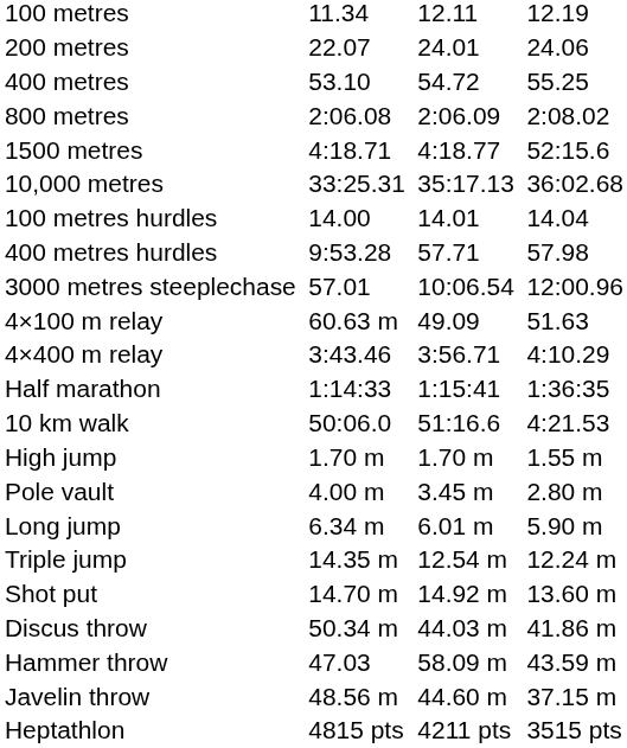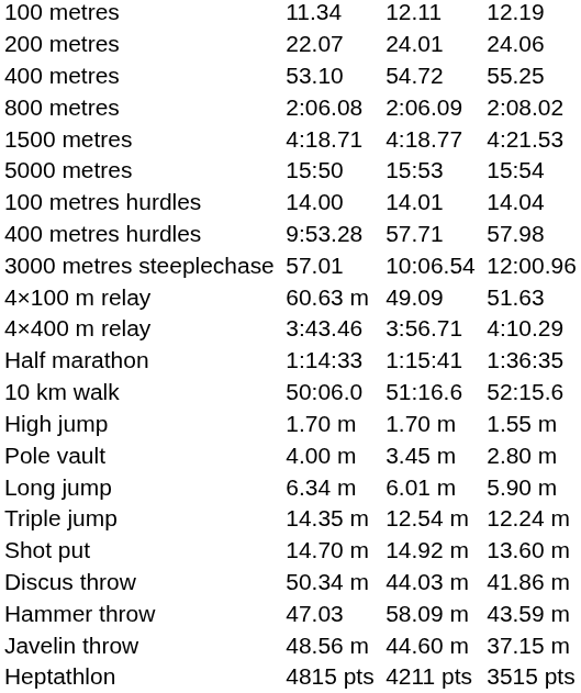 <table>
 <tr>
 <td>100 metres</td>
 <td></td>
 <td>11.34</td>
 <td></td>
 <td>12.11</td>
 <td></td>
 <td>12.19</td>
 </tr>
 <tr>
 <td>200 metres</td>
 <td></td>
 <td>22.07</td>
 <td></td>
 <td>24.01</td>
 <td></td>
 <td>24.06</td>
 </tr>
 <tr>
 <td>400 metres</td>
 <td></td>
 <td>53.10</td>
 <td></td>
 <td>54.72</td>
 <td></td>
 <td>55.25</td>
 </tr>
 <tr>
 <td>800 metres</td>
 <td></td>
 <td>2:06.08</td>
 <td></td>
 <td>2:06.09</td>
 <td></td>
 <td>2:08.02</td>
 </tr>
 <tr>
 <td>1500 metres</td>
 <td></td>
 <td>4:18.71</td>
 <td></td>
 <td>4:18.77</td>
 <td></td>
-<td>52:15.6</td>
+<td>4:21.53</td>
 </tr>
 <tr>
-<td>10,000 metres</td>
+<td>5000 metres</td>
 <td></td>
-<td>33:25.31</td>
+<td>15:50</td>
 <td></td>
-<td>35:17.13</td>
+<td>15:53</td>
 <td></td>
-<td>36:02.68</td>
+<td>15:54</td>
 </tr>
 <tr>
 <td>100 metres hurdles</td>
 <td></td>
 <td>14.00</td>
 <td></td>
 <td>14.01</td>
 <td></td>
 <td>14.04</td>
 </tr>
 <tr>
 <td>400 metres hurdles</td>
 <td></td>
 <td>9:53.28</td>
 <td></td>
 <td>57.71</td>
 <td></td>
 <td>57.98</td>
 </tr>
 <tr>
 <td>3000 metres steeplechase</td>
 <td></td>
 <td>57.01</td>
 <td></td>
 <td>10:06.54</td>
 <td></td>
 <td>12:00.96</td>
 </tr>
 <tr>
 <td>4×100 m relay</td>
 <td></td>
 <td>60.63 m</td>
 <td></td>
 <td>49.09</td>
 <td></td>
 <td>51.63</td>
 </tr>
 <tr>
 <td>4×400 m relay</td>
 <td></td>
 <td>3:43.46</td>
 <td></td>
 <td>3:56.71</td>
 <td></td>
 <td>4:10.29</td>
 </tr>
 <tr>
 <td>Half marathon</td>
 <td></td>
 <td>1:14:33</td>
 <td></td>
 <td>1:15:41</td>
 <td></td>
 <td>1:36:35</td>
 </tr>
 <tr>
 <td>10 km walk</td>
 <td></td>
 <td>50:06.0</td>
 <td></td>
 <td>51:16.6</td>
 <td></td>
-<td>4:21.53</td>
+<td>52:15.6</td>
 </tr>
 <tr>
 <td>High jump</td>
 <td></td>
 <td>1.70 m</td>
 <td></td>
 <td>1.70 m</td>
 <td></td>
 <td>1.55 m</td>
 </tr>
 <tr>
 <td>Pole vault</td>
 <td></td>
 <td>4.00 m</td>
 <td></td>
 <td>3.45 m</td>
 <td></td>
 <td>2.80 m</td>
 </tr>
 <tr>
 <td>Long jump</td>
 <td></td>
 <td>6.34 m</td>
 <td></td>
 <td>6.01 m</td>
 <td></td>
 <td>5.90 m</td>
 </tr>
 <tr>
 <td>Triple jump</td>
 <td></td>
 <td>14.35 m</td>
 <td></td>
 <td>12.54 m</td>
 <td></td>
 <td>12.24 m</td>
 </tr>
 <tr>
 <td>Shot put</td>
 <td></td>
 <td>14.70 m</td>
 <td></td>
 <td>14.92 m</td>
 <td></td>
 <td>13.60 m</td>
 </tr>
 <tr>
 <td>Discus throw</td>
 <td></td>
 <td>50.34 m</td>
 <td></td>
 <td>44.03 m</td>
 <td></td>
 <td>41.86 m</td>
 </tr>
 <tr>
 <td>Hammer throw</td>
 <td></td>
 <td>47.03</td>
 <td></td>
 <td>58.09 m</td>
 <td></td>
 <td>43.59 m</td>
 </tr>
 <tr>
 <td>Javelin throw</td>
 <td></td>
 <td>48.56 m</td>
 <td></td>
 <td>44.60 m</td>
 <td></td>
 <td>37.15 m</td>
 </tr>
 <tr>
 <td>Heptathlon</td>
 <td></td>
 <td>4815 pts</td>
 <td></td>
 <td>4211 pts</td>
 <td></td>
 <td>3515 pts</td>
 </tr>
 </table>
